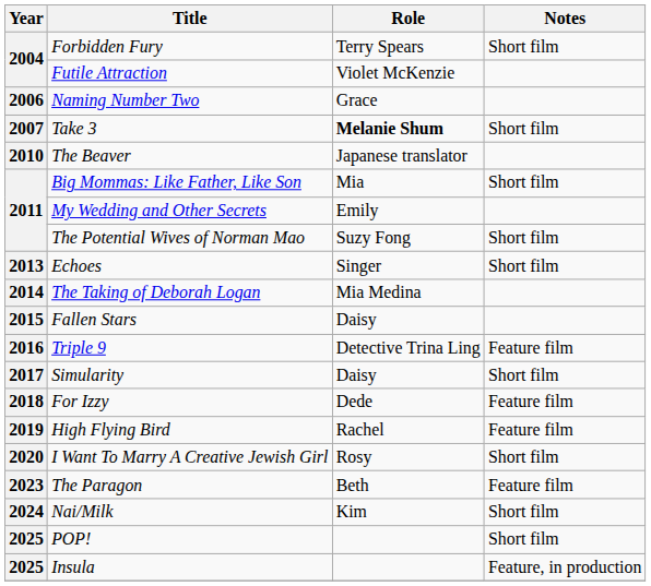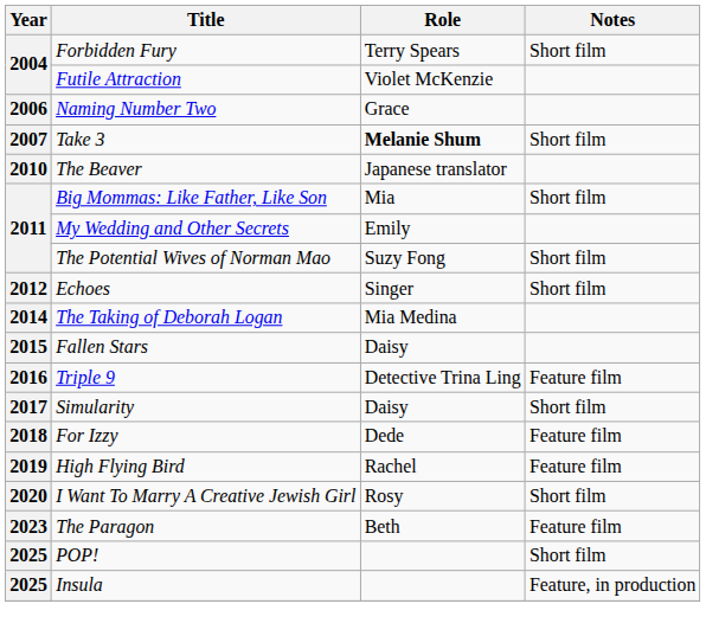 <table class="wikitable plainrowheaders sortable">
 <tr>
 <th scope="col">Year</th>
 <th scope="col">Title</th>
 <th scope="col">Role</th>
 <th scope="col" class="unsortable">Notes</th>
 </tr>
 <tr>
 <th scope="row" rowspan="2">2004</th>
 <td><em>Forbidden Fury</em></td>
 <td>Terry Spears</td>
 <td>Short film</td>
 </tr>
 <tr>
 <td><em><a href='#'>Futile Attraction</a></em></td>
 <td>Violet McKenzie</td>
 <td></td>
 </tr>
 <tr>
 <th scope="row">2006</th>
 <td><em><a href='#'>Naming Number Two</a> </em></td>
 <td>Grace</td>
 <td></td>
 </tr>
 <tr>
 <th scope="row">2007</th>
 <td><em>Take 3</em></td>
 <td><strong>Melanie Shum</strong></td>
 <td>Short film</td>
 </tr>
 <tr>
 <th scope="row">2010</th>
 <td><em>The Beaver</em></td>
 <td>Japanese translator</td>
 <td></td>
 </tr>
 <tr>
 <th scope="row" rowspan="3">2011</th>
 <td><em><a href='#'>Big Mommas: Like Father, Like Son</a></em></td>
 <td>Mia</td>
 <td>Short film</td>
 </tr>
 <tr>
 <td><em><a href='#'>My Wedding and Other Secrets</a></em></td>
 <td>Emily</td>
 <td></td>
 </tr>
 <tr>
 <td data-sort-value="Potential Wives of Norman Mao, The"><em>The Potential Wives of Norman Mao</em></td>
 <td>Suzy Fong</td>
 <td>Short film</td>
 </tr>
 <tr>
-<th scope="row">2013</th>
+<th scope="row">2012</th>
 <td><em>Echoes</em></td>
 <td>Singer</td>
 <td>Short film</td>
 </tr>
 <tr>
 <th scope="row">2014</th>
 <td data-sort-value="Taking of Deborah Logan, The"><em><a href='#'>The Taking of Deborah Logan</a></em></td>
 <td>Mia Medina</td>
 <td></td>
 </tr>
 <tr>
 <th scope="row">2015</th>
 <td><em>Fallen Stars</em></td>
 <td>Daisy</td>
 <td></td>
 </tr>
 <tr>
 <th scope="row">2016</th>
 <td><em><a href='#'>Triple 9</a></em></td>
 <td>Detective Trina Ling</td>
 <td>Feature film</td>
 </tr>
 <tr>
 <th scope="row">2017</th>
 <td><em>Simularity</em></td>
 <td>Daisy</td>
 <td>Short film</td>
 </tr>
 <tr>
 <th scope="row">2018</th>
 <td><em>For Izzy</em></td>
 <td>Dede</td>
 <td>Feature film</td>
 </tr>
 <tr>
 <th scope="row">2019</th>
 <td><em>High Flying Bird</em></td>
 <td>Rachel</td>
 <td>Feature film</td>
 </tr>
 <tr>
 <th scope="row">2020</th>
 <td><em>I Want To Marry A Creative Jewish Girl</em></td>
 <td>Rosy</td>
 <td>Short film</td>
 </tr>
 <tr>
 <th scope="row">2023</th>
 <td><em>The Paragon</em></td>
 <td>Beth</td>
 <td>Feature film</td>
 </tr>
 <tr>
-<th scope="row">2024</th>
-<td><em>Nai/Milk</em></td>
-<td>Kim</td>
-<td>Short film</td>
-</tr>
-<tr>
 <th scope="row">2025</th>
 <td><em>POP!</em></td>
 <td></td>
 <td>Short film</td>
 </tr>
 <tr>
 <th scope="row">2025</th>
 <td><em>Insula</em></td>
 <td></td>
 <td>Feature, in production</td>
 </tr>
 <tr>
 </tr>
 </table>
